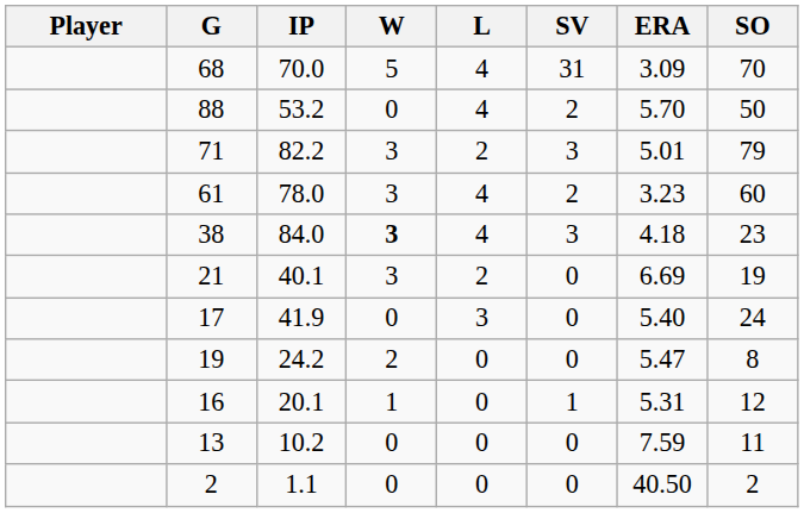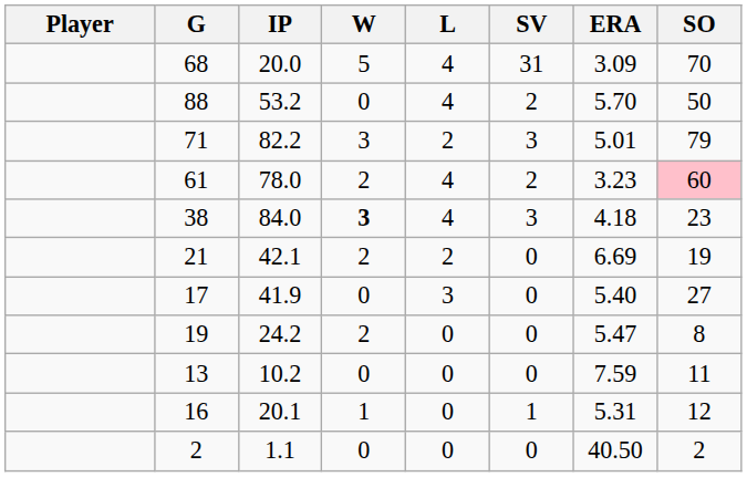 <table class="wikitable sortable">
 <tr>
 <th bgcolor="#DDDDFF" width="16%">Player</th>
 <th bgcolor="#DDDDFF" width="9%">G</th>
 <th bgcolor="#DDDDFF" width="9%">IP</th>
 <th bgcolor="#DDDDFF" width="9%">W</th>
 <th bgcolor="#DDDDFF" width="9%">L</th>
 <th bgcolor="#DDDDFF" width="9%">SV</th>
 <th bgcolor="#DDDDFF" width="9%">ERA</th>
 <th bgcolor="#DDDDFF" width="9%">SO</th>
 </tr>
 <tr align="center">
 <td></td>
 <td>68</td>
-<td>70.0</td>
+<td>20.0</td>
 <td>5</td>
 <td>4</td>
 <td>31</td>
 <td>3.09</td>
 <td>70</td>
 </tr>
 <tr align="center">
 <td></td>
 <td>88</td>
 <td>53.2</td>
 <td>0</td>
 <td>4</td>
 <td>2</td>
 <td>5.70</td>
 <td>50</td>
 </tr>
 <tr align="center">
 <td></td>
 <td>71</td>
 <td>82.2</td>
 <td>3</td>
 <td>2</td>
 <td>3</td>
 <td>5.01</td>
 <td>79</td>
 </tr>
 <tr align="center">
 <td></td>
 <td>61</td>
 <td>78.0</td>
-<td>3</td>
+<td>2</td>
 <td>4</td>
 <td>2</td>
 <td>3.23</td>
-<td>60</td>
+<td style="background: pink;">60</td>
 </tr>
 <tr align="center">
 <td></td>
 <td>38</td>
 <td>84.0</td>
 <td><strong>3</strong></td>
 <td>4</td>
 <td>3</td>
 <td>4.18</td>
 <td>23</td>
 </tr>
 <tr align="center">
 <td></td>
 <td>21</td>
-<td>40.1</td>
-<td>3</td>
+<td>42.1</td>
+<td>2</td>
 <td>2</td>
 <td>0</td>
 <td>6.69</td>
 <td>19</td>
 </tr>
 <tr align=center>
 <td></td>
 <td>17</td>
 <td>41.9</td>
 <td>0</td>
 <td>3</td>
 <td>0</td>
 <td>5.40</td>
-<td>24</td>
+<td>27</td>
 </tr>
 <tr align="center">
 <td></td>
 <td>19</td>
 <td>24.2</td>
 <td>2</td>
 <td>0</td>
 <td>0</td>
 <td>5.47</td>
 <td>8</td>
 </tr>
 <tr align="center">
 <td></td>
+<td>13</td>
+<td>10.2</td>
+<td>0</td>
+<td>0</td>
+<td>0</td>
+<td>7.59</td>
+<td>11</td>
+</tr>
+<tr align="center">
+<td></td>
 <td>16</td>
 <td>20.1</td>
 <td>1</td>
 <td>0</td>
 <td>1</td>
 <td>5.31</td>
 <td>12</td>
-</tr>
-<tr align="center">
-<td></td>
-<td>13</td>
-<td>10.2</td>
-<td>0</td>
-<td>0</td>
-<td>0</td>
-<td>7.59</td>
-<td>11</td>
 </tr>
 <tr align="center">
 <td></td>
 <td>2</td>
 <td>1.1</td>
 <td>0</td>
 <td>0</td>
 <td>0</td>
 <td>40.50</td>
 <td>2</td>
 </tr>
 </table>
